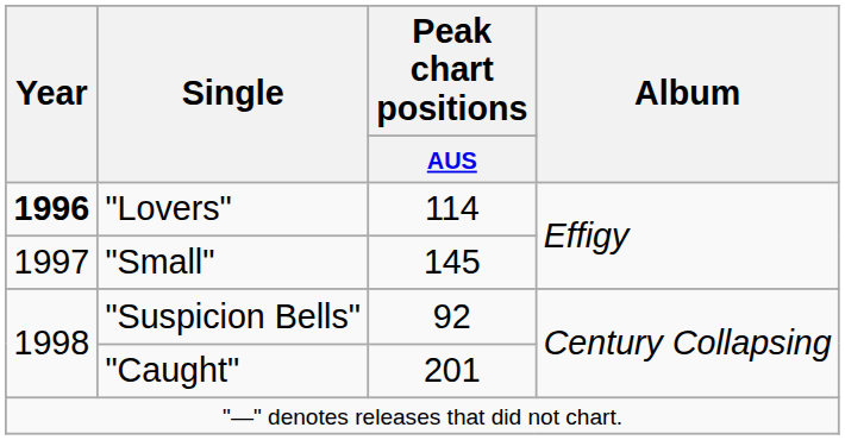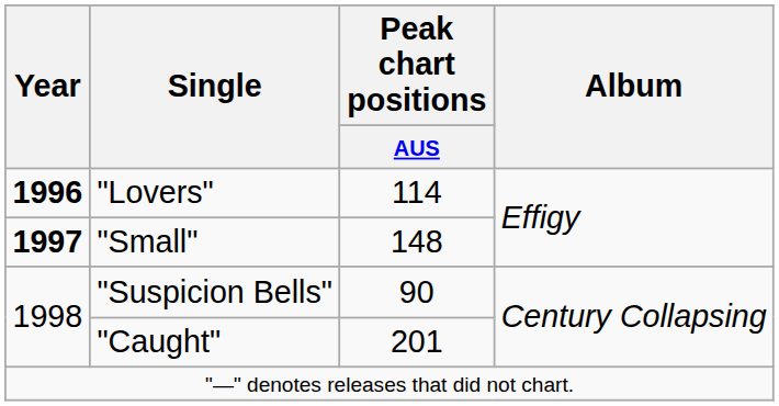 <table class="wikitable" style="text-align:center;">
 <tr>
 <th rowspan="2">Year</th>
 <th rowspan="2">Single</th>
 <th colspan="1">Peak chart positions</th>
 <th rowspan="2">Album</th>
 </tr>
 <tr style="font-size:smaller;">
 <th style="width:35px;"><small><a href='#'>AUS</a></small><br></th>
 </tr>
 <tr>
 <td><strong>1996</strong></td>
 <td style="text-align:left;">"Lovers"</td>
 <td>114</td>
 <td style="text-align:left;" rowspan="2"><em>Effigy</em></td>
 </tr>
 <tr>
-<td>1997</td>
+<td><strong>1997</strong></td>
 <td style="text-align:left;">"Small"</td>
-<td>145</td>
+<td>148</td>
 </tr>
 <tr>
 <td rowspan="2">1998</td>
 <td style="text-align:left;">"Suspicion Bells"</td>
-<td>92</td>
+<td>90</td>
 <td style="text-align:left;" rowspan="2"><em>Century Collapsing</em></td>
 </tr>
 <tr>
 <td style="text-align:left;">"Caught"</td>
 <td>201</td>
 </tr>
 <tr>
 <td colspan="10" style="text-align:center; font-size:8pt;">"—" denotes releases that did not chart.</td>
 </tr>
 </table>
